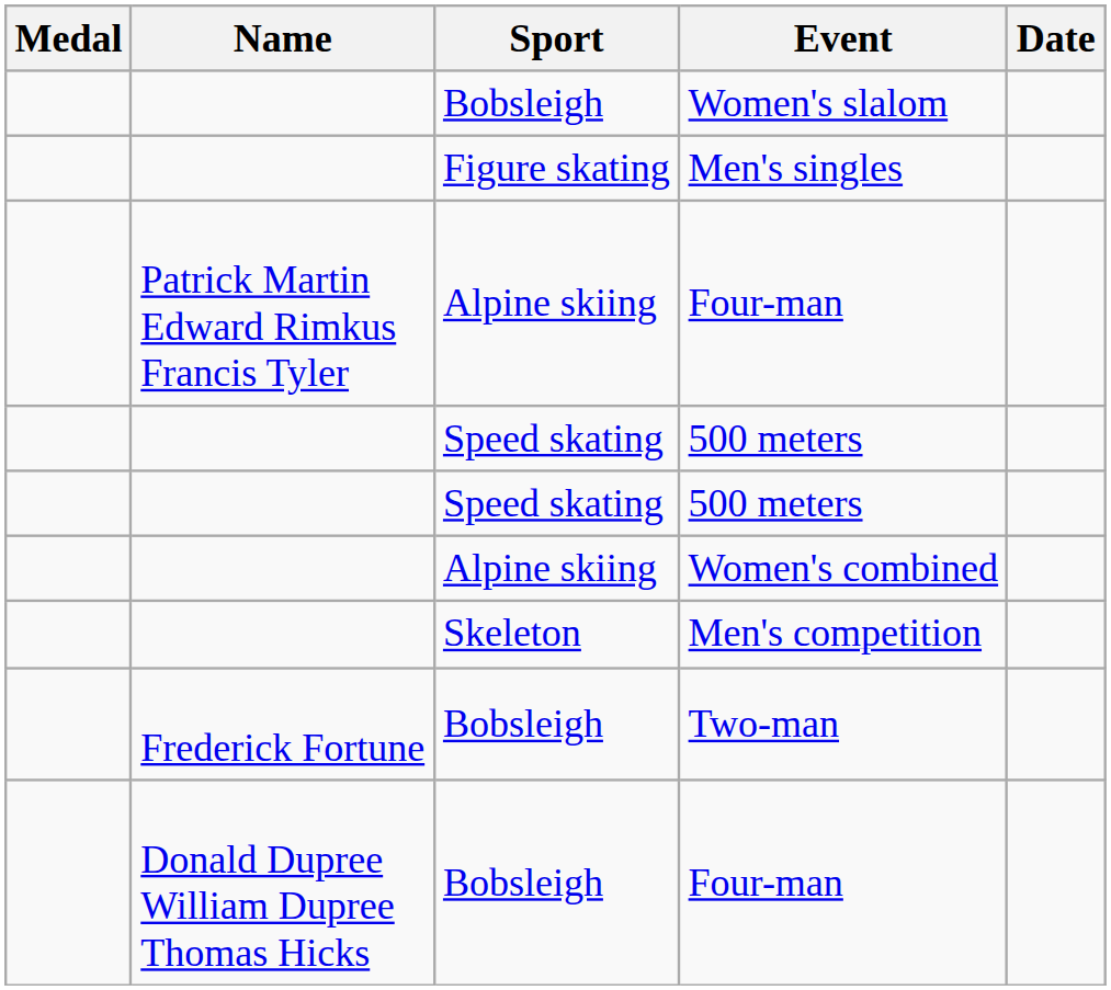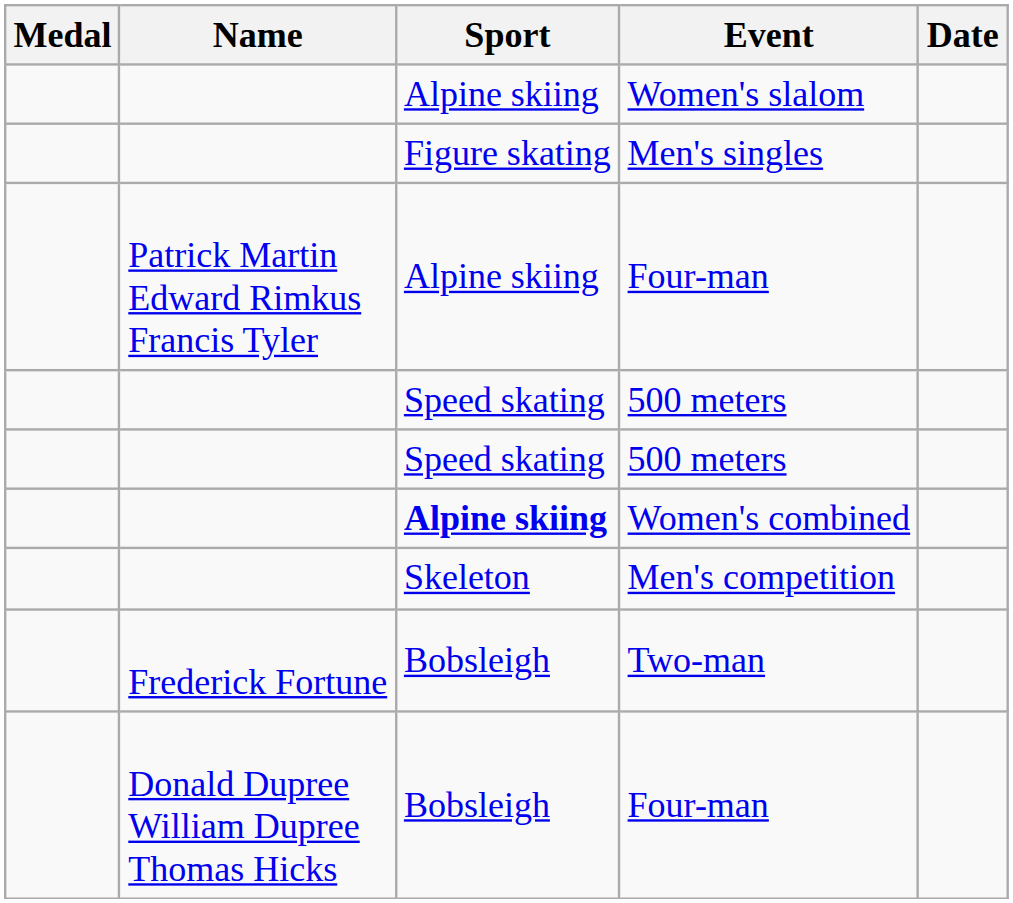 <table class="wikitable sortable" style=font-size:95%>
 <tr>
 <th>Medal</th>
 <th>Name</th>
 <th>Sport</th>
 <th>Event</th>
 <th>Date</th>
 </tr>
 <tr>
 <td></td>
 <td></td>
-<td><a href='#'>Bobsleigh</a></td>
+<td><a href='#'>Alpine skiing</a></td>
 <td><a href='#'>Women's slalom</a></td>
 <td></td>
 </tr>
 <tr>
 <td></td>
 <td></td>
 <td><a href='#'>Figure skating</a></td>
 <td><a href='#'>Men's singles</a></td>
 <td></td>
 </tr>
 <tr>
 <td></td>
 <td><br><a href='#'>Patrick Martin</a><br><a href='#'>Edward Rimkus</a><br><a href='#'>Francis Tyler</a></td>
 <td><a href='#'>Alpine skiing</a></td>
 <td><a href='#'>Four-man</a></td>
 <td></td>
 </tr>
 <tr>
 <td></td>
 <td></td>
 <td><a href='#'>Speed skating</a></td>
 <td><a href='#'>500 meters</a></td>
 <td></td>
 </tr>
 <tr>
 <td></td>
 <td></td>
 <td><a href='#'>Speed skating</a></td>
 <td><a href='#'>500 meters</a></td>
 <td></td>
 </tr>
 <tr>
 <td></td>
 <td></td>
-<td><a href='#'>Alpine skiing</a></td>
+<td><strong><a href='#'>Alpine skiing</a></strong></td>
 <td><a href='#'>Women's combined</a></td>
 <td></td>
 </tr>
 <tr>
 <td></td>
 <td></td>
 <td><a href='#'>Skeleton</a></td>
 <td><a href='#'>Men's competition</a></td>
 <td></td>
 </tr>
 <tr>
 <td></td>
 <td><br><a href='#'>Frederick Fortune</a></td>
 <td><a href='#'>Bobsleigh</a></td>
 <td><a href='#'>Two-man</a></td>
 <td></td>
 </tr>
 <tr>
 <td></td>
 <td><br><a href='#'>Donald Dupree</a><br><a href='#'>William Dupree</a><br><a href='#'>Thomas Hicks</a></td>
 <td><a href='#'>Bobsleigh</a></td>
 <td><a href='#'>Four-man</a></td>
 <td></td>
 </tr>
 </table>
